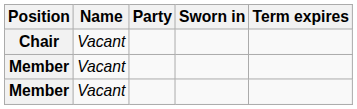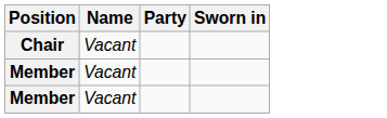 <table class="wikitable sortable plainrowheaders" style="text-align:center">
 <tr>
 <th scope="col" "width:15%">Position</th>
 <th scope="col" "width:20%">Name</th>
 <th scope="col" "width:15%">Party</th>
 <th scope="col" "width:15%">Sworn in</th>
-<th scope="col" "width:15%">Term expires</th>
 </tr>
 <tr>
 <th>Chair</th>
 <td><em>Vacant</em></td>
-<td></td>
 <td></td>
 <td></td>
 </tr>
 <tr>
 <th>Member</th>
 <td><em>Vacant</em></td>
 <td></td>
 <td></td>
-<td></td>
 </tr>
 <tr>
 <th>Member</th>
 <td><em>Vacant</em></td>
 <td></td>
 <td></td>
-<td></td>
 </tr>
 </table>
